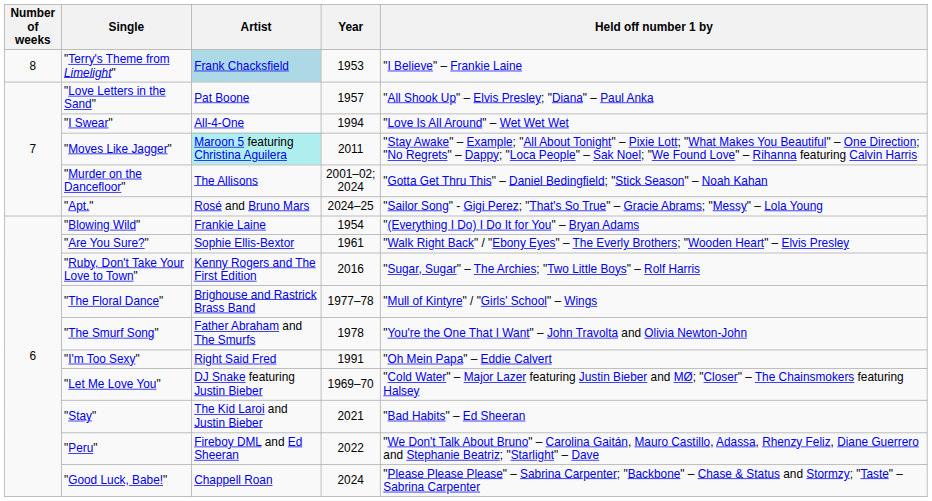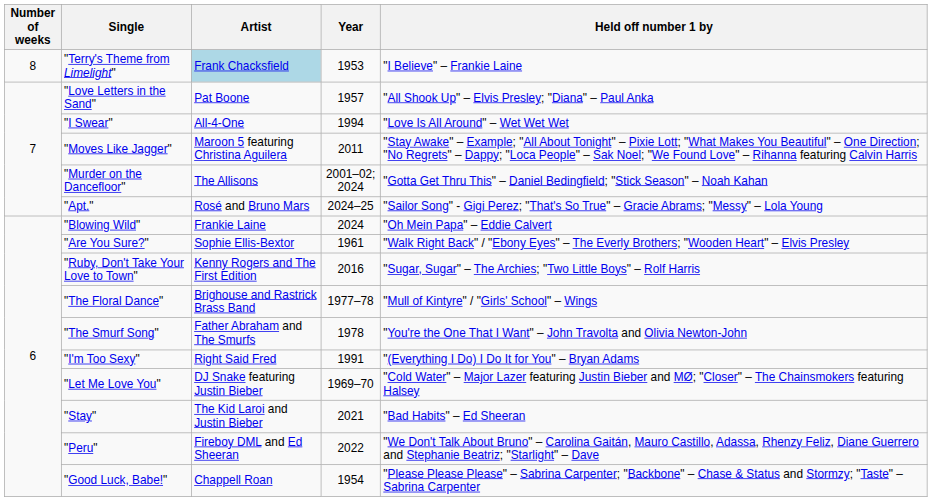 <table class="wikitable">
 <tr>
 <th>Number of <br> weeks</th>
 <th>Single</th>
 <th>Artist</th>
 <th>Year</th>
 <th>Held off number 1 by</th>
 </tr>
 <tr>
 <td align=center>8</td>
 <td>"<a href='#'>Terry's Theme from <em>Limelight</em></a>"</td>
 <td style="background: lightblue;"><a href='#'>Frank Chacksfield</a></td>
 <td align=center>1953</td>
 <td>"<a href='#'>I Believe</a>" – <a href='#'>Frankie Laine</a></td>
 </tr>
 <tr>
 <td rowspan=5 style="text-align:center;">7</td>
 <td>"<a href='#'>Love Letters in the Sand</a>"</td>
 <td><a href='#'>Pat Boone</a></td>
 <td align=center>1957</td>
 <td>"<a href='#'>All Shook Up</a>" – <a href='#'>Elvis Presley</a>; "<a href='#'>Diana</a>" – <a href='#'>Paul Anka</a></td>
 </tr>
 <tr>
 <td>"<a href='#'>I Swear</a>"</td>
 <td><a href='#'>All-4-One</a></td>
 <td align=center>1994</td>
 <td>"<a href='#'>Love Is All Around</a>" – <a href='#'>Wet Wet Wet</a></td>
 </tr>
 <tr>
 <td>"<a href='#'>Moves Like Jagger</a>"</td>
-<td style="background: paleturquoise;"><a href='#'>Maroon 5</a> featuring <a href='#'>Christina Aguilera</a></td>
+<td><a href='#'>Maroon 5</a> featuring <a href='#'>Christina Aguilera</a></td>
 <td align=center>2011</td>
 <td>"<a href='#'>Stay Awake</a>" – <a href='#'>Example</a>; "<a href='#'>All About Tonight</a>" – <a href='#'>Pixie Lott</a>; "<a href='#'>What Makes You Beautiful</a>" – <a href='#'>One Direction</a>; "<a href='#'>No Regrets</a>" – <a href='#'>Dappy</a>; "<a href='#'>Loca People</a>" – <a href='#'>Sak Noel</a>; "<a href='#'>We Found Love</a>" – <a href='#'>Rihanna</a> featuring <a href='#'>Calvin Harris</a></td>
 </tr>
 <tr>
 <td>"<a href='#'>Murder on the Dancefloor</a>"</td>
 <td><a href='#'>The Allisons</a></td>
 <td align=center>2001–02; 2024</td>
 <td>"<a href='#'>Gotta Get Thru This</a>" – <a href='#'>Daniel Bedingfield</a>; "<a href='#'>Stick Season</a>" – <a href='#'>Noah Kahan</a></td>
 </tr>
 <tr>
 <td>"<a href='#'>Apt.</a>"</td>
 <td><a href='#'>Rosé</a> and <a href='#'>Bruno Mars</a></td>
 <td align=center>2024–25</td>
 <td>"<a href='#'>Sailor Song</a>" - <a href='#'>Gigi Perez</a>; "<a href='#'>That's So True</a>" – <a href='#'>Gracie Abrams</a>; "<a href='#'>Messy</a>" – <a href='#'>Lola Young</a></td>
 </tr>
 <tr>
 <td rowspan=10 style="text-align:center;">6</td>
 <td>"<a href='#'>Blowing Wild</a>"</td>
 <td><a href='#'>Frankie Laine</a></td>
-<td align=center>1954</td>
-<td>"<a href='#'>(Everything I Do) I Do It for You</a>" – <a href='#'>Bryan Adams</a></td>
+<td align=center>2024</td>
+<td>"<a href='#'>Oh Mein Papa</a>" – <a href='#'>Eddie Calvert</a></td>
 </tr>
 <tr>
 <td>"<a href='#'>Are You Sure?</a>"</td>
 <td><a href='#'>Sophie Ellis-Bextor</a></td>
 <td align=center>1961</td>
 <td>"<a href='#'>Walk Right Back</a>" / "<a href='#'>Ebony Eyes</a>" – <a href='#'>The Everly Brothers</a>; "<a href='#'>Wooden Heart</a>" – <a href='#'>Elvis Presley</a></td>
 </tr>
 <tr>
 <td>"<a href='#'>Ruby, Don't Take Your Love to Town</a>"</td>
 <td><a href='#'>Kenny Rogers and The First Edition</a></td>
 <td align=center>2016</td>
 <td>"<a href='#'>Sugar, Sugar</a>" – <a href='#'>The Archies</a>; "<a href='#'>Two Little Boys</a>" – <a href='#'>Rolf Harris</a></td>
 </tr>
 <tr>
 <td>"<a href='#'>The Floral Dance</a>"</td>
 <td><a href='#'>Brighouse and Rastrick Brass Band</a></td>
 <td align=center>1977–78</td>
 <td>"<a href='#'>Mull of Kintyre</a>" / "<a href='#'>Girls' School</a>" – <a href='#'>Wings</a></td>
 </tr>
 <tr>
 <td>"<a href='#'>The Smurf Song</a>"</td>
 <td><a href='#'>Father Abraham</a> and <a href='#'>The Smurfs</a></td>
 <td align=center>1978</td>
 <td>"<a href='#'>You're the One That I Want</a>" – <a href='#'>John Travolta</a> and <a href='#'>Olivia Newton-John</a></td>
 </tr>
 <tr>
 <td>"<a href='#'>I'm Too Sexy</a>"</td>
 <td><a href='#'>Right Said Fred</a></td>
 <td align=center>1991</td>
-<td>"<a href='#'>Oh Mein Papa</a>" – <a href='#'>Eddie Calvert</a></td>
+<td>"<a href='#'>(Everything I Do) I Do It for You</a>" – <a href='#'>Bryan Adams</a></td>
 </tr>
 <tr>
 <td>"<a href='#'>Let Me Love You</a>"</td>
 <td><a href='#'>DJ Snake</a> featuring <a href='#'>Justin Bieber</a></td>
 <td align=center>1969–70</td>
 <td>"<a href='#'>Cold Water</a>" – <a href='#'>Major Lazer</a> featuring <a href='#'>Justin Bieber</a> and <a href='#'>MØ</a>; "<a href='#'>Closer</a>" – <a href='#'>The Chainsmokers</a> featuring <a href='#'>Halsey</a></td>
 </tr>
 <tr>
 <td>"<a href='#'>Stay</a>"</td>
 <td><a href='#'>The Kid Laroi</a> and <a href='#'>Justin Bieber</a></td>
 <td align=center>2021</td>
 <td>"<a href='#'>Bad Habits</a>" – <a href='#'>Ed Sheeran</a></td>
 </tr>
 <tr>
 <td>"<a href='#'>Peru</a>"</td>
 <td><a href='#'>Fireboy DML</a> and <a href='#'>Ed Sheeran</a></td>
 <td align=center>2022</td>
 <td>"<a href='#'>We Don't Talk About Bruno</a>" – <a href='#'>Carolina Gaitán</a>, <a href='#'>Mauro Castillo</a>, <a href='#'>Adassa</a>, <a href='#'>Rhenzy Feliz</a>, <a href='#'>Diane Guerrero</a> and <a href='#'>Stephanie Beatriz</a>; "<a href='#'>Starlight</a>" – <a href='#'>Dave</a></td>
 </tr>
 <tr>
 <td>"<a href='#'>Good Luck, Babe!</a>"</td>
 <td><a href='#'>Chappell Roan</a></td>
-<td align=center>2024</td>
+<td align=center>1954</td>
 <td>"<a href='#'>Please Please Please</a>" – <a href='#'>Sabrina Carpenter</a>; "<a href='#'>Backbone</a>" – <a href='#'>Chase & Status</a> and <a href='#'>Stormzy</a>; "<a href='#'>Taste</a>" – <a href='#'>Sabrina Carpenter</a></td>
 </tr>
 </table>
